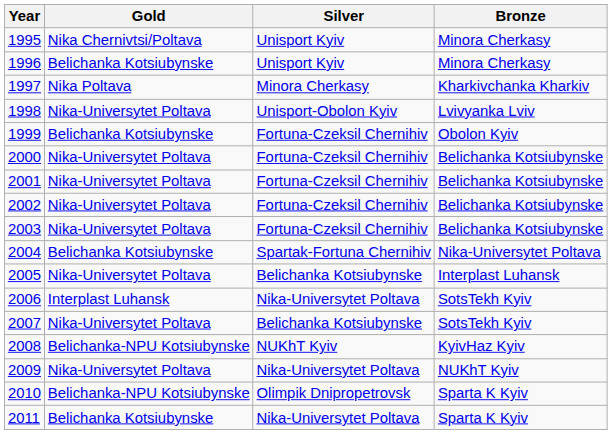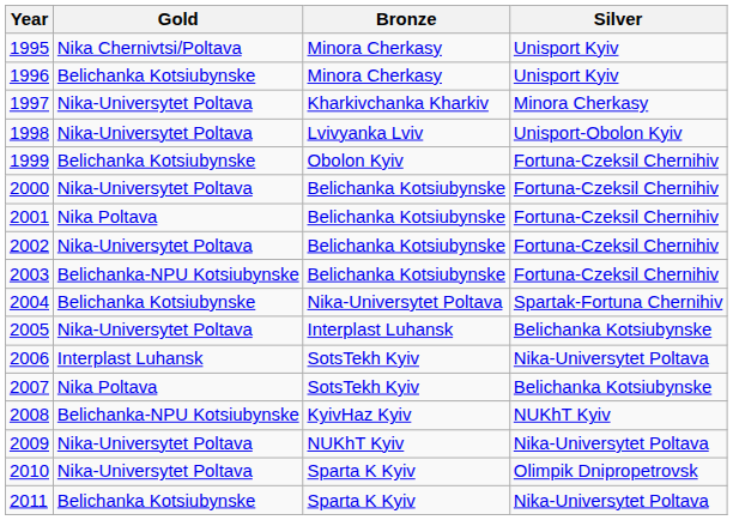 <table class="wikitable">
 <tr>
 <th>Year</th>
 <th>Gold</th>
+<th>Bronze</th>
 <th>Silver</th>
-<th>Bronze</th>
 </tr>
 <tr>
 <td><a href='#'>1995</a></td>
 <td><a href='#'>Nika Chernivtsi/Poltava</a></td>
+<td><a href='#'>Minora Cherkasy</a></td>
 <td><a href='#'>Unisport Kyiv</a></td>
-<td><a href='#'>Minora Cherkasy</a></td>
 </tr>
 <tr>
 <td><a href='#'>1996</a></td>
 <td><a href='#'>Belichanka Kotsiubynske</a></td>
+<td><a href='#'>Minora Cherkasy</a></td>
 <td><a href='#'>Unisport Kyiv</a></td>
-<td><a href='#'>Minora Cherkasy</a></td>
 </tr>
 <tr>
 <td><a href='#'>1997</a></td>
-<td><a href='#'>Nika Poltava</a></td>
+<td><a href='#'>Nika-Universytet Poltava</a></td>
+<td><a href='#'>Kharkivchanka Kharkiv</a></td>
 <td><a href='#'>Minora Cherkasy</a></td>
-<td><a href='#'>Kharkivchanka Kharkiv</a></td>
 </tr>
 <tr>
 <td><a href='#'>1998</a></td>
 <td><a href='#'>Nika-Universytet Poltava</a></td>
+<td><a href='#'>Lvivyanka Lviv</a></td>
 <td><a href='#'>Unisport-Obolon Kyiv</a></td>
-<td><a href='#'>Lvivyanka Lviv</a></td>
 </tr>
 <tr>
 <td><a href='#'>1999</a></td>
 <td><a href='#'>Belichanka Kotsiubynske</a></td>
+<td><a href='#'>Obolon Kyiv</a></td>
 <td><a href='#'>Fortuna-Czeksil Chernihiv</a></td>
-<td><a href='#'>Obolon Kyiv</a></td>
 </tr>
 <tr>
 <td><a href='#'>2000</a></td>
 <td><a href='#'>Nika-Universytet Poltava</a></td>
+<td><a href='#'>Belichanka Kotsiubynske</a></td>
 <td><a href='#'>Fortuna-Czeksil Chernihiv</a></td>
-<td><a href='#'>Belichanka Kotsiubynske</a></td>
 </tr>
 <tr>
 <td><a href='#'>2001</a></td>
-<td><a href='#'>Nika-Universytet Poltava</a></td>
+<td><a href='#'>Nika Poltava</a></td>
+<td><a href='#'>Belichanka Kotsiubynske</a></td>
 <td><a href='#'>Fortuna-Czeksil Chernihiv</a></td>
-<td><a href='#'>Belichanka Kotsiubynske</a></td>
 </tr>
 <tr>
 <td><a href='#'>2002</a></td>
 <td><a href='#'>Nika-Universytet Poltava</a></td>
+<td><a href='#'>Belichanka Kotsiubynske</a></td>
 <td><a href='#'>Fortuna-Czeksil Chernihiv</a></td>
-<td><a href='#'>Belichanka Kotsiubynske</a></td>
 </tr>
 <tr>
 <td><a href='#'>2003</a></td>
-<td><a href='#'>Nika-Universytet Poltava</a></td>
+<td><a href='#'>Belichanka-NPU Kotsiubynske</a></td>
+<td><a href='#'>Belichanka Kotsiubynske</a></td>
 <td><a href='#'>Fortuna-Czeksil Chernihiv</a></td>
-<td><a href='#'>Belichanka Kotsiubynske</a></td>
 </tr>
 <tr>
 <td><a href='#'>2004</a></td>
 <td><a href='#'>Belichanka Kotsiubynske</a></td>
+<td><a href='#'>Nika-Universytet Poltava</a></td>
 <td><a href='#'>Spartak-Fortuna Chernihiv</a></td>
-<td><a href='#'>Nika-Universytet Poltava</a></td>
 </tr>
 <tr>
 <td><a href='#'>2005</a></td>
 <td><a href='#'>Nika-Universytet Poltava</a></td>
+<td><a href='#'>Interplast Luhansk</a></td>
 <td><a href='#'>Belichanka Kotsiubynske</a></td>
-<td><a href='#'>Interplast Luhansk</a></td>
 </tr>
 <tr>
 <td><a href='#'>2006</a></td>
 <td><a href='#'>Interplast Luhansk</a></td>
+<td><a href='#'>SotsTekh Kyiv</a></td>
 <td><a href='#'>Nika-Universytet Poltava</a></td>
-<td><a href='#'>SotsTekh Kyiv</a></td>
 </tr>
 <tr>
 <td><a href='#'>2007</a></td>
-<td><a href='#'>Nika-Universytet Poltava</a></td>
+<td><a href='#'>Nika Poltava</a></td>
+<td><a href='#'>SotsTekh Kyiv</a></td>
 <td><a href='#'>Belichanka Kotsiubynske</a></td>
-<td><a href='#'>SotsTekh Kyiv</a></td>
 </tr>
 <tr>
 <td><a href='#'>2008</a></td>
 <td><a href='#'>Belichanka-NPU Kotsiubynske</a></td>
+<td><a href='#'>KyivHaz Kyiv</a></td>
 <td><a href='#'>NUKhT Kyiv</a></td>
-<td><a href='#'>KyivHaz Kyiv</a></td>
 </tr>
 <tr>
 <td><a href='#'>2009</a></td>
 <td><a href='#'>Nika-Universytet Poltava</a></td>
+<td><a href='#'>NUKhT Kyiv</a></td>
 <td><a href='#'>Nika-Universytet Poltava</a></td>
-<td><a href='#'>NUKhT Kyiv</a></td>
 </tr>
 <tr>
 <td><a href='#'>2010</a></td>
-<td><a href='#'>Belichanka-NPU Kotsiubynske</a></td>
+<td><a href='#'>Nika-Universytet Poltava</a></td>
+<td><a href='#'>Sparta K Kyiv</a></td>
 <td><a href='#'>Olimpik Dnipropetrovsk</a></td>
-<td><a href='#'>Sparta K Kyiv</a></td>
 </tr>
 <tr>
 <td><a href='#'>2011</a></td>
 <td><a href='#'>Belichanka Kotsiubynske</a></td>
+<td><a href='#'>Sparta K Kyiv</a></td>
 <td><a href='#'>Nika-Universytet Poltava</a></td>
-<td><a href='#'>Sparta K Kyiv</a></td>
 </tr>
 </table>
